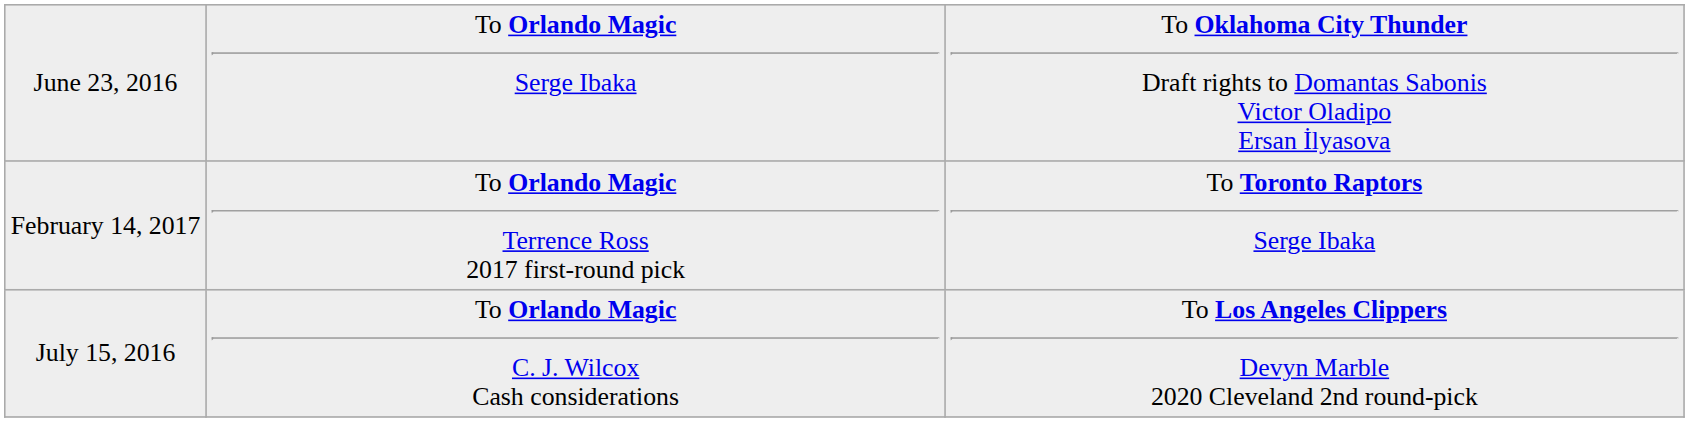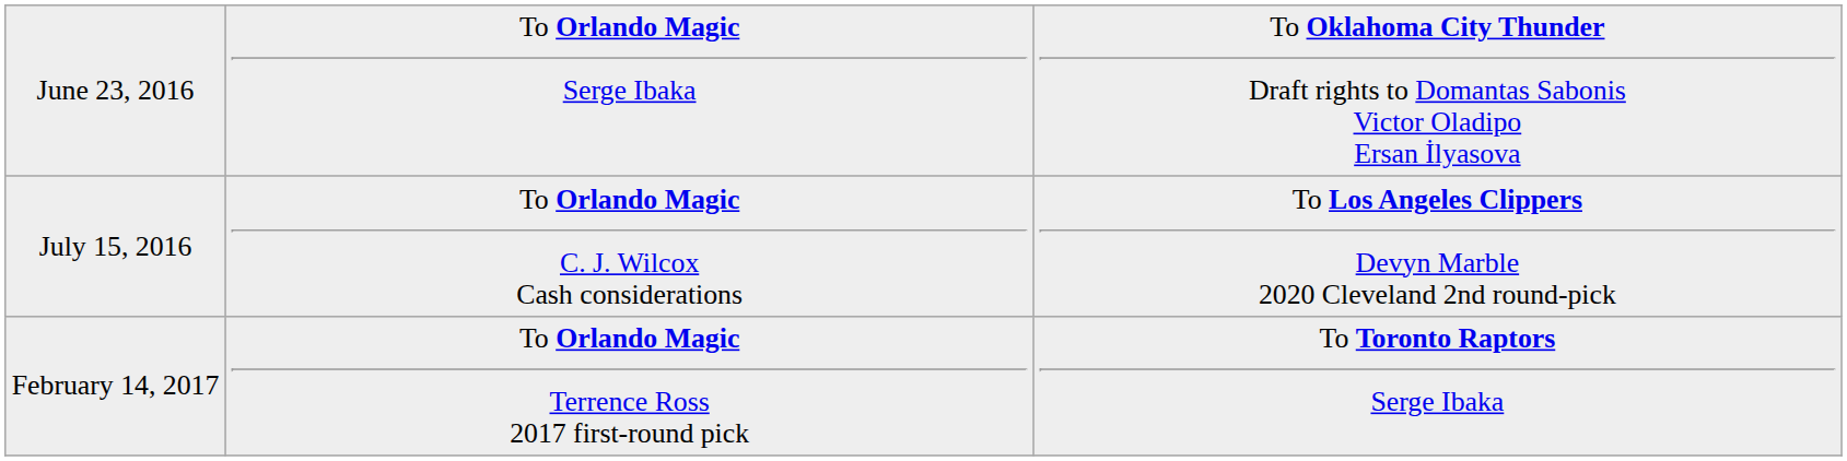 <table class="wikitable sortable sortable" style="text-align: center">
 <tr style="background:#eee;">
 <td style="width:12%">June 23, 2016</td>
 <td style="width:44%; vertical-align:top;">To <strong><a href='#'>Orlando Magic</a></strong><hr><a href='#'>Serge Ibaka</a></td>
 <td style="width:44%; vertical-align:top;">To <strong><a href='#'>Oklahoma City Thunder</a></strong><hr>Draft rights to <a href='#'>Domantas Sabonis</a><br><a href='#'>Victor Oladipo</a><br><a href='#'>Ersan İlyasova</a></td>
 </tr>
 <tr style="background:#eee;">
+<td style="width:12%">July 15, 2016</td>
+<td style="width:44%; vertical-align:top;">To <strong><a href='#'>Orlando Magic</a></strong><hr><a href='#'>C. J. Wilcox</a><br>Cash considerations</td>
+<td style="width:44%; vertical-align:top;">To <strong><a href='#'>Los Angeles Clippers</a></strong><hr><a href='#'>Devyn Marble</a><br>2020 Cleveland 2nd round-pick</td>
+</tr>
+<tr style="background:#eee;">
 <td style="width:12%">February 14, 2017</td>
 <td style="width:44%; vertical-align:top;">To <strong><a href='#'>Orlando Magic</a></strong><hr><a href='#'>Terrence Ross</a><br>2017 first-round pick</td>
 <td style="width:44%; vertical-align:top;">To <strong><a href='#'>Toronto Raptors</a></strong><hr><a href='#'>Serge Ibaka</a></td>
 </tr>
-<tr style="background:#eee;">
-<td style="width:12%">July 15, 2016</td>
-<td style="width:44%; vertical-align:top;">To <strong><a href='#'>Orlando Magic</a></strong><hr><a href='#'>C. J. Wilcox</a><br>Cash considerations</td>
-<td style="width:44%; vertical-align:top;">To <strong><a href='#'>Los Angeles Clippers</a></strong><hr><a href='#'>Devyn Marble</a><br>2020 Cleveland 2nd round-pick</td>
-</tr>
 </table>
